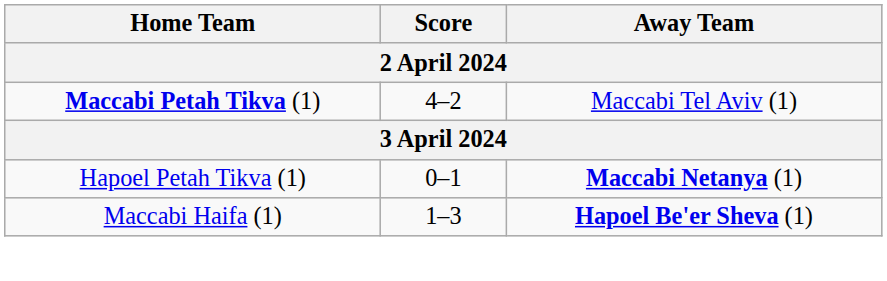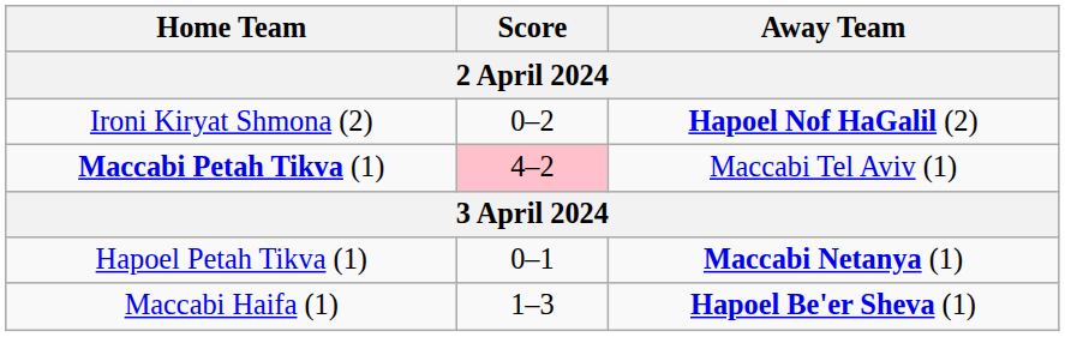 <table class="wikitable" style="text-align: center;">
 <tr>
 <th width="240px">Home Team</th>
 <th width="75px">Score</th>
 <th width="240px">Away Team</th>
 </tr>
 <tr>
 <th colspan=3>2 April 2024</th>
 </tr>
 <tr>
+<td><a href='#'>Ironi Kiryat Shmona</a> (2)</td>
+<td>0–2</td>
+<td><strong><a href='#'>Hapoel Nof HaGalil</a></strong> (2)</td>
+</tr>
+<tr>
 <td><strong><a href='#'>Maccabi Petah Tikva</a></strong> (1)</td>
-<td>4–2 </td>
+<td style="background: pink;">4–2 </td>
 <td><a href='#'>Maccabi Tel Aviv</a> (1)</td>
 </tr>
 <tr>
 <th colspan=3>3 April 2024</th>
 </tr>
 <tr>
 <td><a href='#'>Hapoel Petah Tikva</a> (1)</td>
 <td>0–1</td>
 <td><strong><a href='#'>Maccabi Netanya</a></strong> (1)</td>
 </tr>
 <tr>
 <td><a href='#'>Maccabi Haifa</a> (1)</td>
 <td>1–3</td>
 <td><strong><a href='#'>Hapoel Be'er Sheva</a></strong> (1)</td>
 </tr>
 </table>
